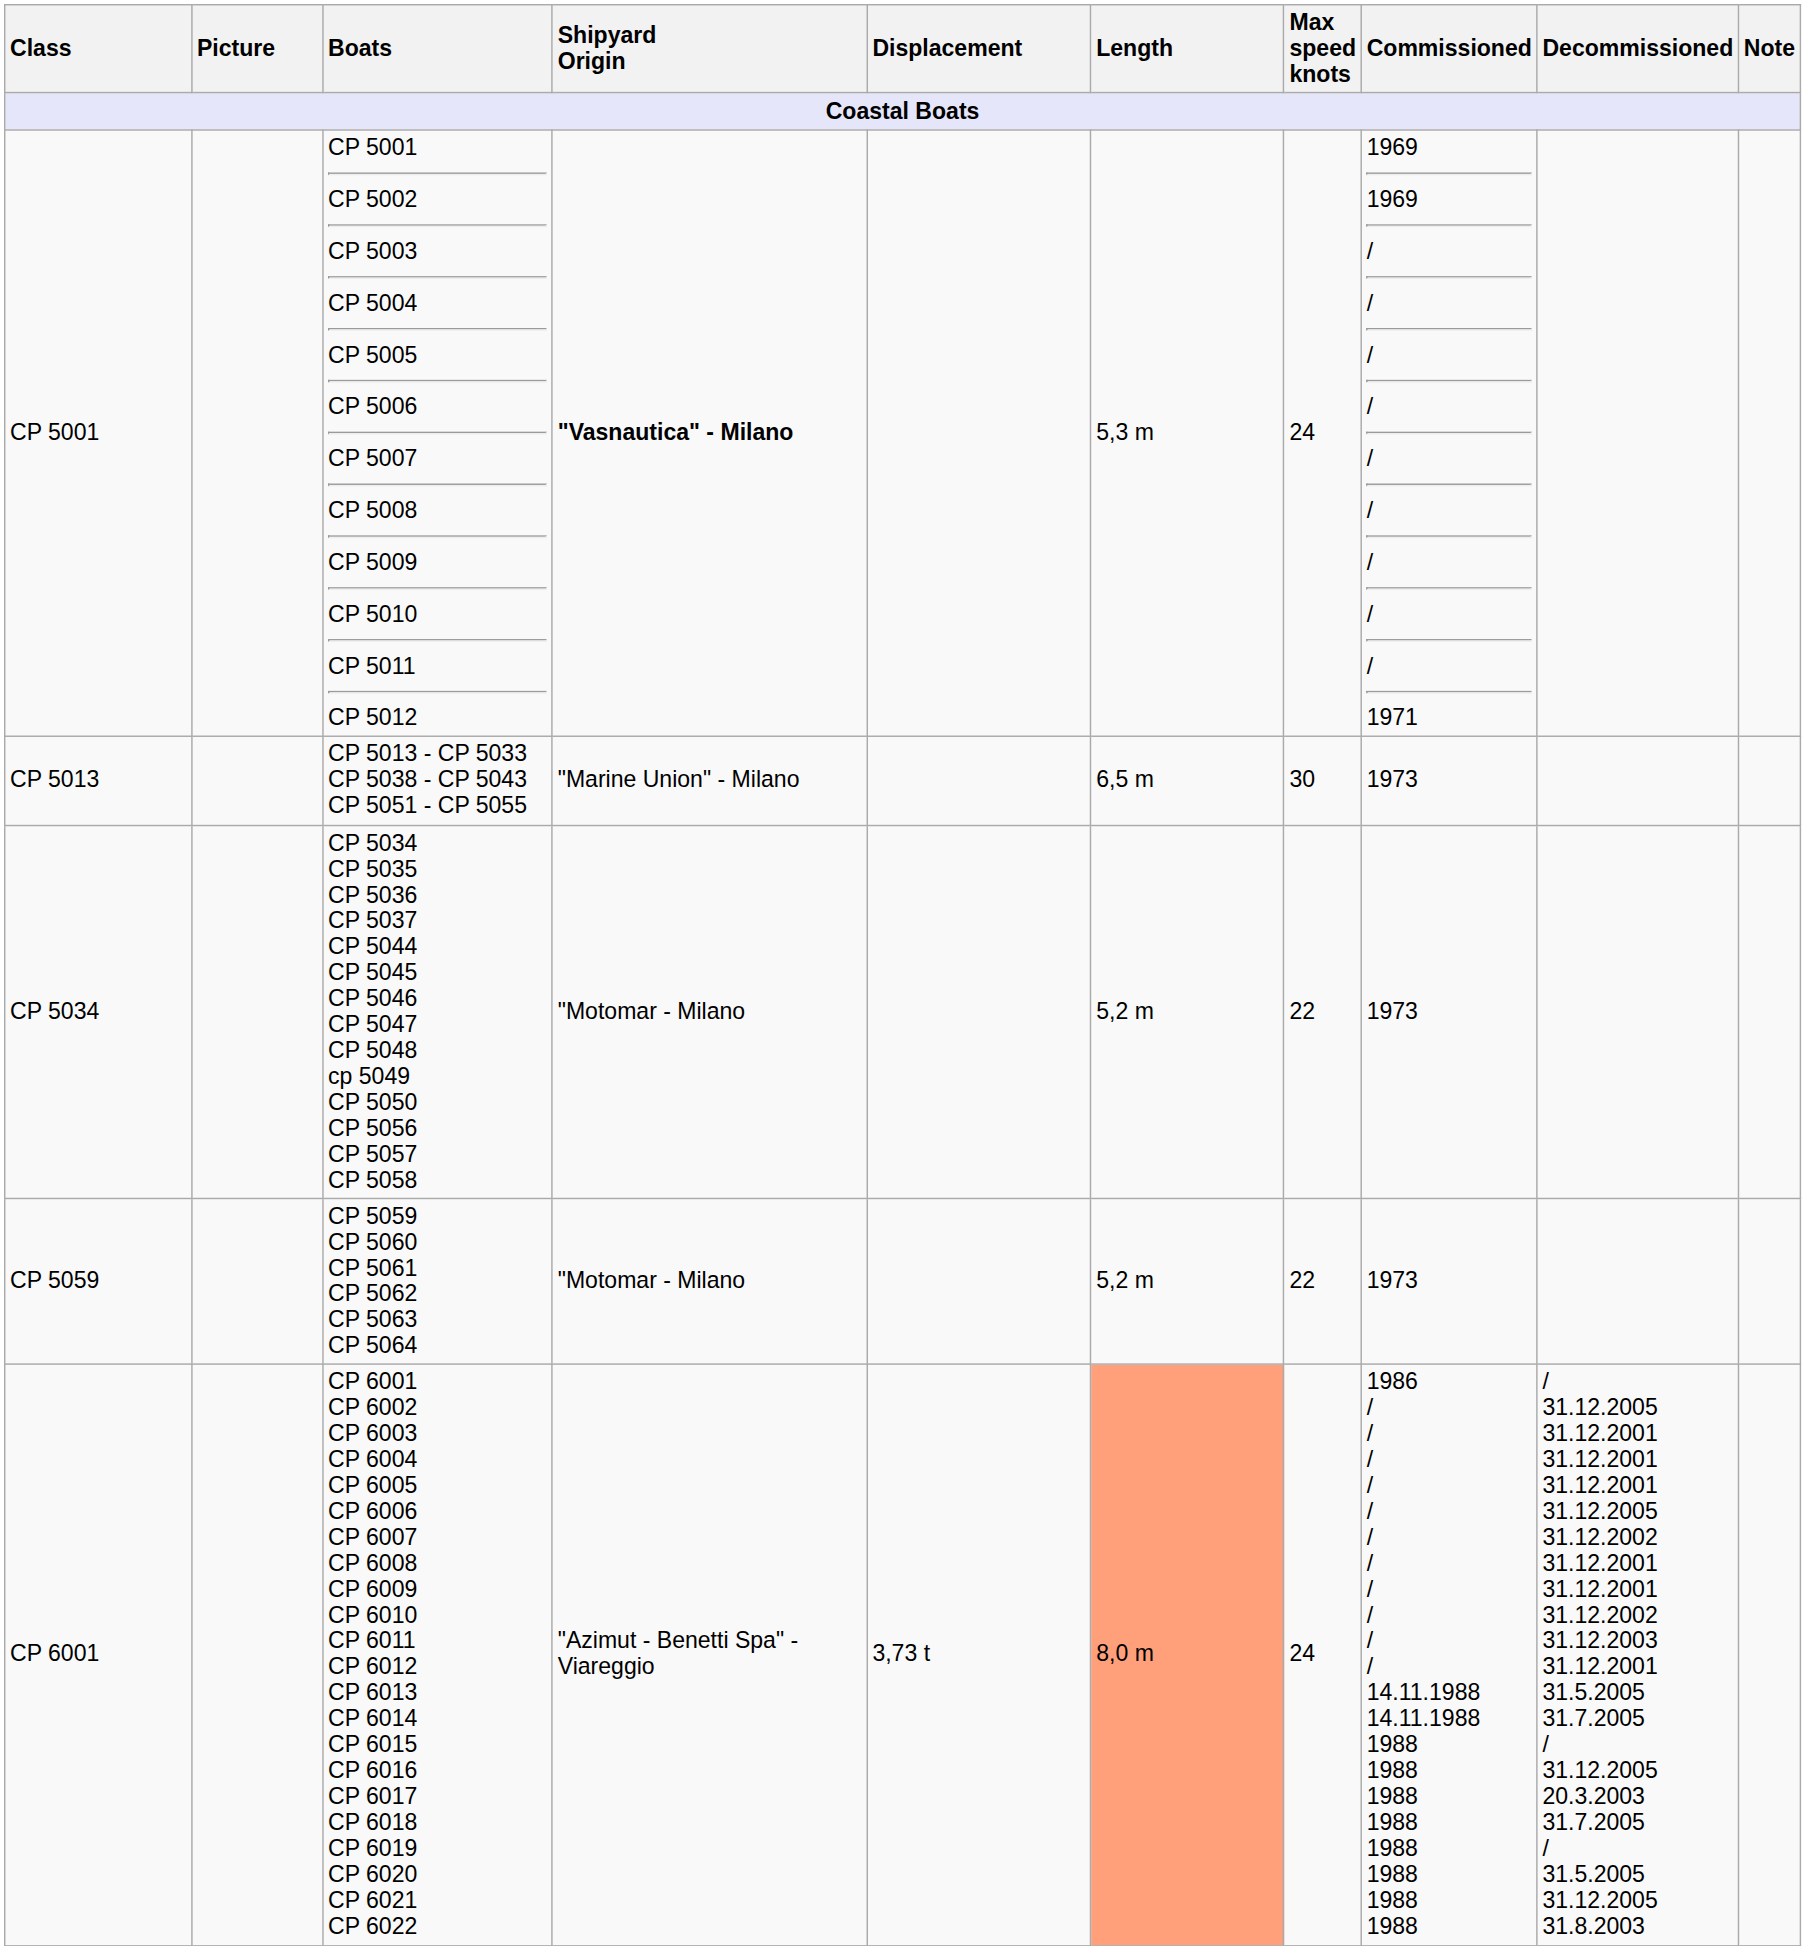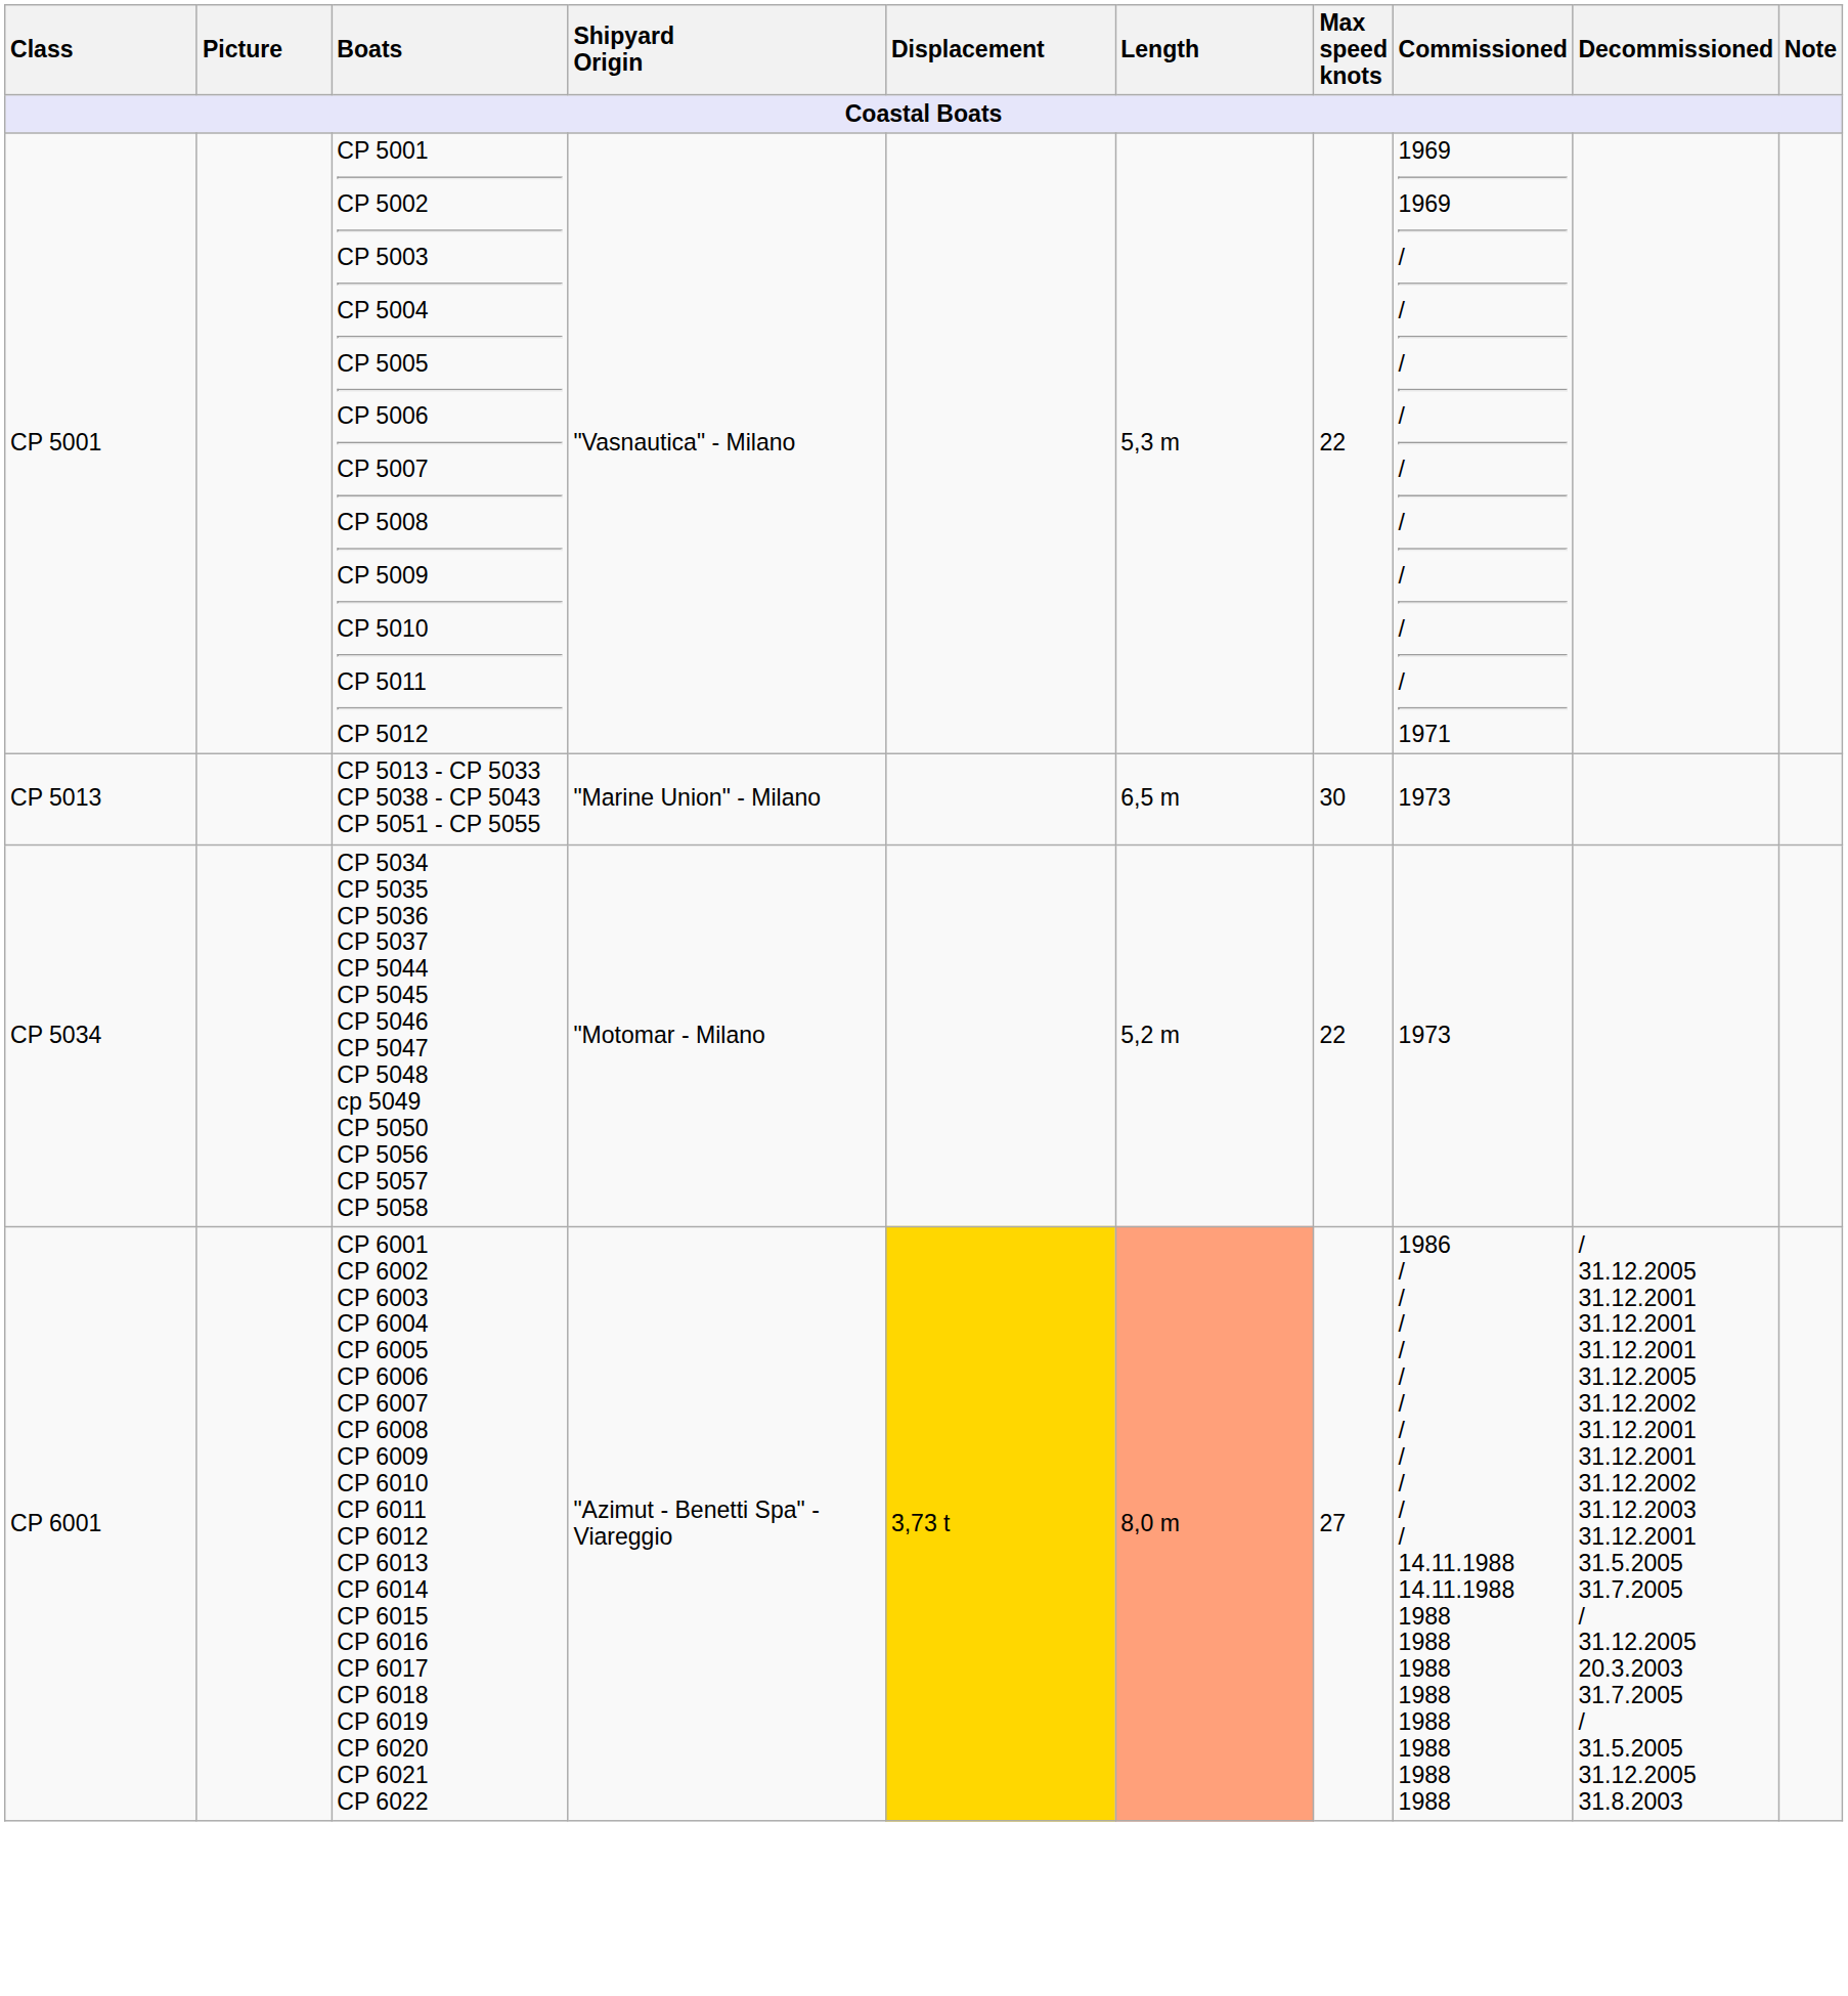 <table class="wikitable">
 <tr>
 <th style="text-align:left; width:15%;">Class</th>
 <th style="text-align:left; width:9%;">Picture</th>
 <th style="text-align:left; width:19%;">Boats</th>
 <th style="text-align:left; width:24%;">Shipyard<br>Origin</th>
 <th style="text-align:left; width:15%;">Displacement</th>
 <th style="text-align:left; width:15%;">Length</th>
 <th style="text-align:left; width:15%;">Max<br>speed<br>knots</th>
 <th style="text-align:left; width:20%;">Commissioned</th>
 <th style="text-align:left; width:20%;">Decommissioned</th>
 <th style="text-align:left; width:20%;">Note</th>
 </tr>
 <tr>
 <th colspan="10" style="background: lavender;">Coastal Boats</th>
 </tr>
 <tr>
 <td>CP 5001 </td>
 <td></td>
 <td>CP 5001<hr>CP 5002<hr>CP 5003<hr>CP 5004<hr>CP 5005<hr>CP 5006<hr>CP 5007<hr>CP 5008<hr>CP 5009<hr>CP 5010<hr>CP 5011<hr>CP 5012</td>
-<td><strong>"Vasnautica" - Milano<br></strong></td>
+<td>"Vasnautica" - Milano<br></td>
 <td></td>
 <td>5,3 m</td>
-<td>24</td>
+<td>22</td>
 <td>1969<hr>1969<hr>/<hr>/<hr>/<hr>/<hr>/<hr>/<hr>/<hr>/<hr>/<hr>1971</td>
 <td></td>
 <td></td>
 </tr>
 <tr>
 <td>CP 5013 </td>
 <td></td>
 <td>CP 5013 - CP 5033 <br>CP 5038 - CP 5043<br>CP 5051 - CP 5055 </td>
 <td>"Marine Union" - Milano<br></td>
 <td></td>
 <td>6,5 m</td>
 <td>30</td>
 <td>1973</td>
 <td></td>
 <td></td>
 </tr>
 <tr>
 <td>CP 5034 </td>
 <td></td>
 <td>CP 5034<br>CP 5035<br>CP 5036<br>CP 5037<br>CP 5044<br>CP 5045<br>CP 5046<br>CP 5047<br>CP 5048<br>cp 5049<br>CP 5050<br>CP 5056<br>CP 5057<br>CP 5058</td>
 <td>"Motomar - Milano<br></td>
 <td></td>
 <td>5,2 m</td>
 <td>22</td>
 <td>1973</td>
 <td></td>
 <td></td>
 </tr>
 <tr>
-<td>CP 5059 </td>
-<td></td>
-<td>CP 5059<br>CP 5060<br>CP 5061<br>CP 5062<br>CP 5063<br>CP 5064</td>
-<td>"Motomar - Milano<br></td>
-<td></td>
-<td>5,2 m</td>
-<td>22</td>
-<td>1973</td>
-<td></td>
-<td></td>
-</tr>
-<tr>
 <td>CP 6001 </td>
 <td></td>
 <td>CP 6001<br>CP 6002<br>CP 6003<br>CP 6004<br>CP 6005<br>CP 6006<br>CP 6007<br>CP 6008<br>CP 6009<br>CP 6010 <br>CP 6011<br>CP 6012<br>CP 6013<br>CP 6014 <br>CP 6015<br>CP 6016<br>CP 6017<br>CP 6018<br>CP 6019<br>CP 6020<br>CP 6021<br>CP 6022</td>
 <td>"Azimut - Benetti Spa" - Viareggio<br></td>
-<td>3,73 t</td>
+<td style="background: gold;">3,73 t</td>
 <td style="background: lightsalmon;">8,0 m</td>
-<td>24</td>
+<td>27</td>
 <td>1986<br>/<br>/<br>/<br>/<br>/<br>/<br>/<br>/<br>/<br>/<br>/<br>14.11.1988<br>14.11.1988<br>1988<br>1988<br>1988<br>1988<br>1988<br>1988<br>1988<br>1988</td>
 <td>/<br>31.12.2005<br>31.12.2001<br>31.12.2001<br>31.12.2001<br>31.12.2005<br>31.12.2002<br>31.12.2001<br>31.12.2001<br>31.12.2002<br>31.12.2003<br>31.12.2001<br>31.5.2005<br>31.7.2005<br>/<br>31.12.2005<br>20.3.2003<br>31.7.2005<br>/<br>31.5.2005<br>31.12.2005<br>31.8.2003</td>
 <td></td>
 </tr>
 </table>
